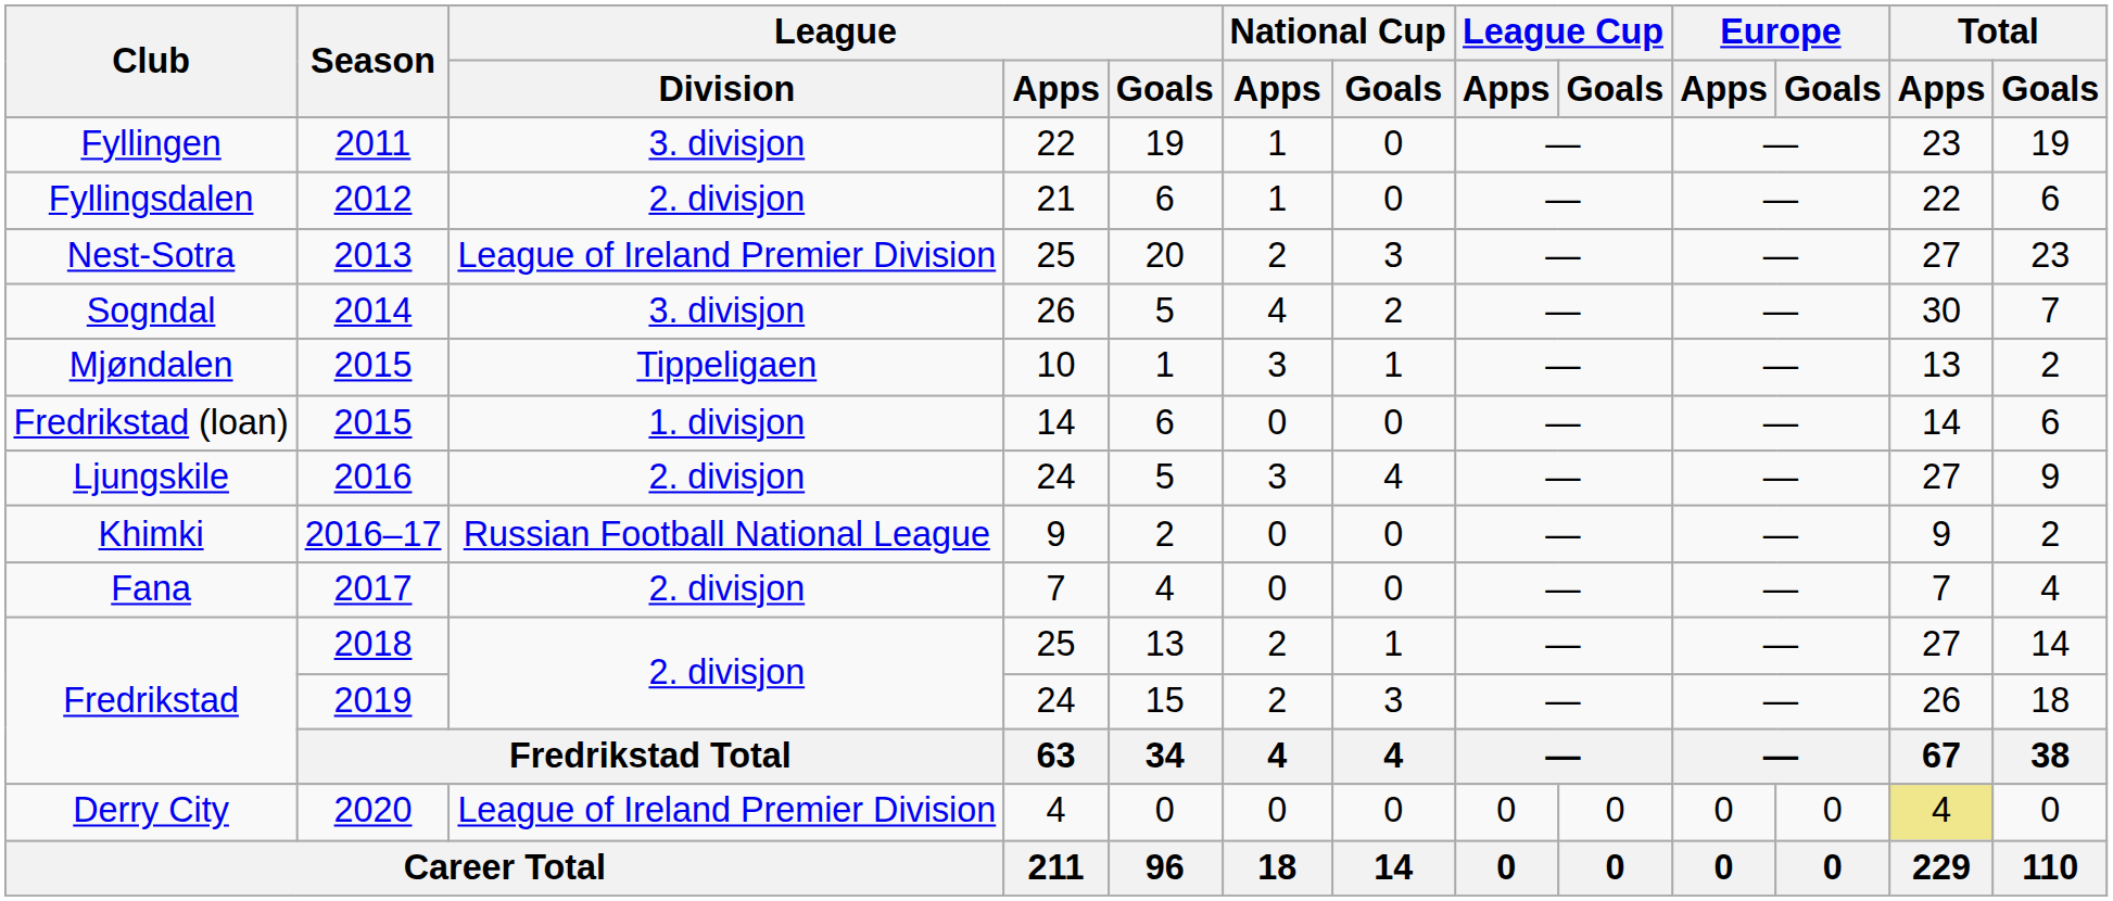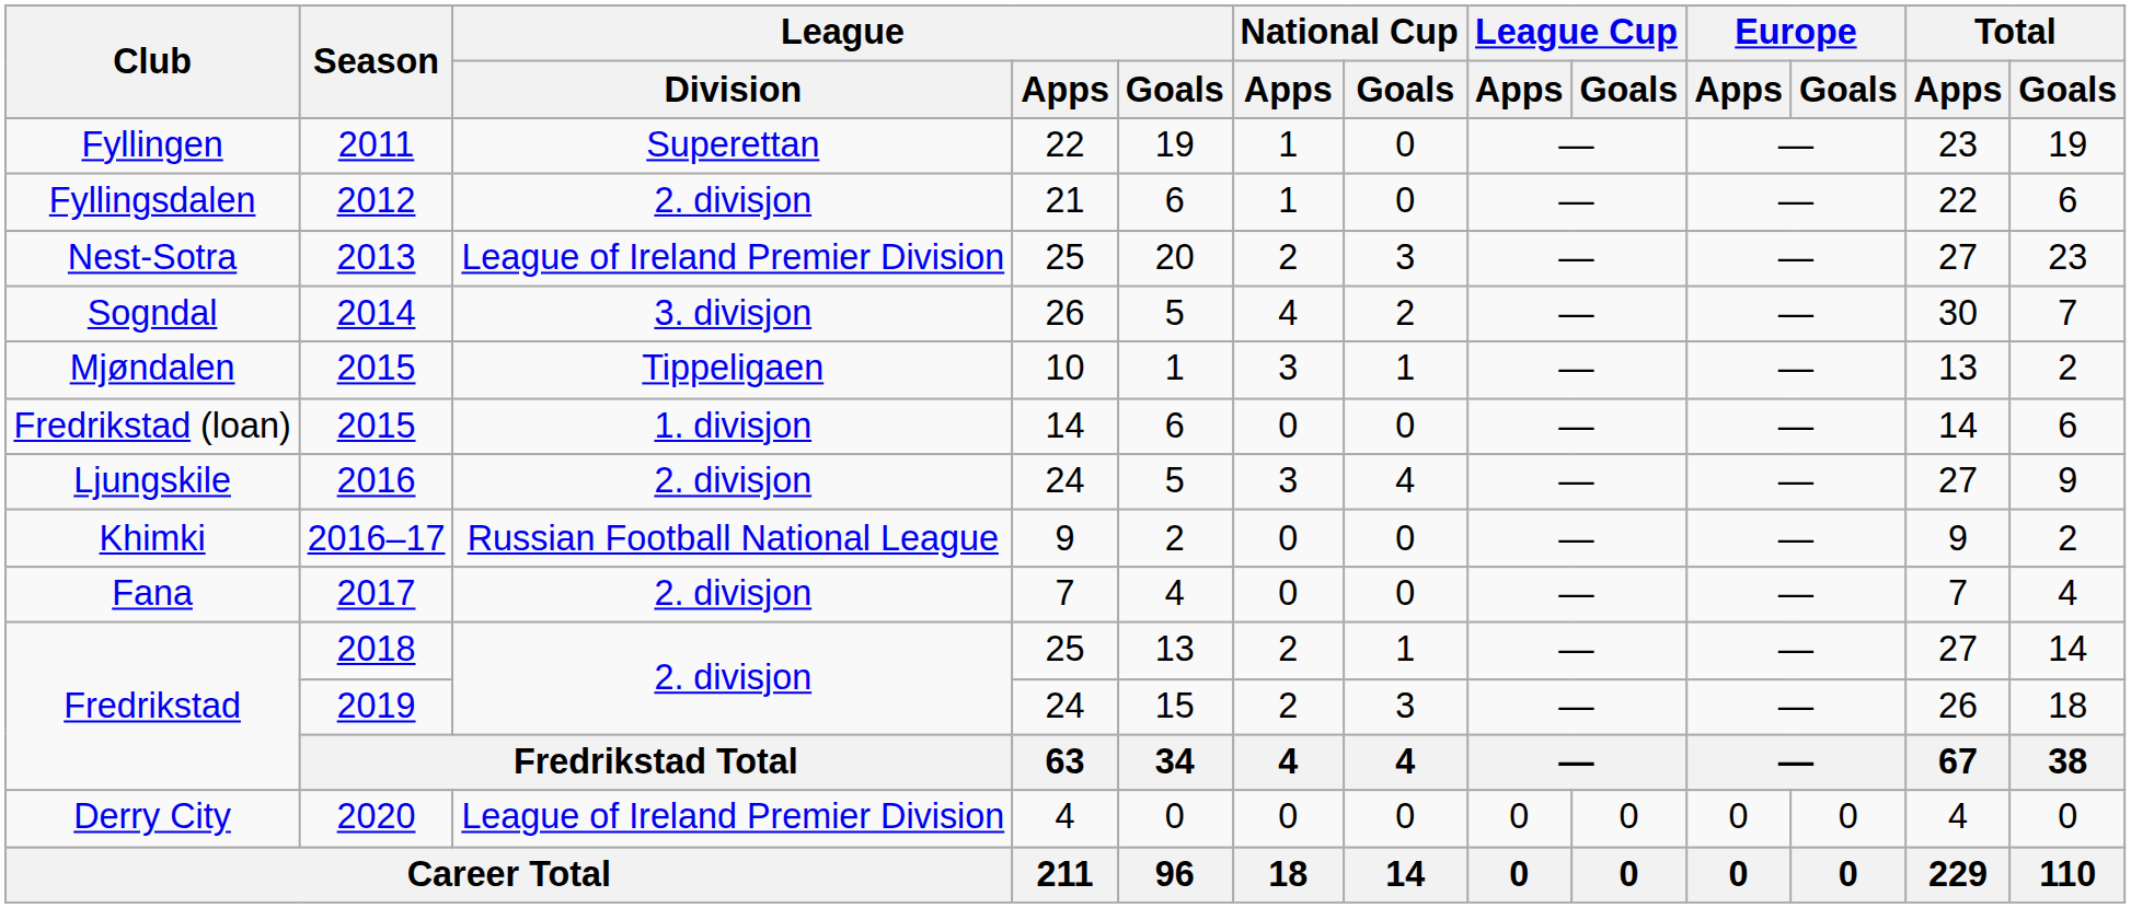 <table class="wikitable" style="text-align:center">
 <tr>
 <th rowspan="2">Club</th>
 <th rowspan="2">Season</th>
 <th colspan="3">League</th>
 <th colspan="2">National Cup</th>
 <th colspan="2"><a href='#'>League Cup</a></th>
 <th colspan="2"><a href='#'>Europe</a></th>
 <th colspan="2">Total</th>
 </tr>
 <tr>
 <th>Division</th>
 <th>Apps</th>
 <th>Goals</th>
 <th>Apps</th>
 <th>Goals</th>
 <th>Apps</th>
 <th>Goals</th>
 <th>Apps</th>
 <th>Goals</th>
 <th>Apps</th>
 <th>Goals</th>
 </tr>
 <tr>
 <td><a href='#'>Fyllingen</a></td>
 <td><a href='#'>2011</a></td>
-<td><a href='#'>3. divisjon</a></td>
+<td><a href='#'>Superettan</a></td>
 <td>22</td>
 <td>19</td>
 <td>1</td>
 <td>0</td>
 <td colspan="2">—</td>
 <td colspan="2">—</td>
 <td>23</td>
 <td>19</td>
 </tr>
 <tr>
 <td><a href='#'>Fyllingsdalen</a></td>
 <td><a href='#'>2012</a></td>
 <td><a href='#'>2. divisjon</a></td>
 <td>21</td>
 <td>6</td>
 <td>1</td>
 <td>0</td>
 <td colspan="2">—</td>
 <td colspan="2">—</td>
 <td>22</td>
 <td>6</td>
 </tr>
 <tr>
 <td><a href='#'>Nest-Sotra</a></td>
 <td><a href='#'>2013</a></td>
 <td><a href='#'>League of Ireland Premier Division</a></td>
 <td>25</td>
 <td>20</td>
 <td>2</td>
 <td>3</td>
 <td colspan="2">—</td>
 <td colspan="2">—</td>
 <td>27</td>
 <td>23</td>
 </tr>
 <tr>
 <td><a href='#'>Sogndal</a></td>
 <td><a href='#'>2014</a></td>
 <td><a href='#'>3. divisjon</a></td>
 <td>26</td>
 <td>5</td>
 <td>4</td>
 <td>2</td>
 <td colspan="2">—</td>
 <td colspan="2">—</td>
 <td>30</td>
 <td>7</td>
 </tr>
 <tr>
 <td><a href='#'>Mjøndalen</a></td>
 <td><a href='#'>2015</a></td>
 <td><a href='#'>Tippeligaen</a></td>
 <td>10</td>
 <td>1</td>
 <td>3</td>
 <td>1</td>
 <td colspan="2">—</td>
 <td colspan="2">—</td>
 <td>13</td>
 <td>2</td>
 </tr>
 <tr>
 <td><a href='#'>Fredrikstad</a> (loan)</td>
 <td><a href='#'>2015</a></td>
 <td><a href='#'>1. divisjon</a></td>
 <td>14</td>
 <td>6</td>
 <td>0</td>
 <td>0</td>
 <td colspan="2">—</td>
 <td colspan="2">—</td>
 <td>14</td>
 <td>6</td>
 </tr>
 <tr>
 <td><a href='#'>Ljungskile</a></td>
 <td><a href='#'>2016</a></td>
 <td rowspan="1"><a href='#'>2. divisjon</a></td>
 <td>24</td>
 <td>5</td>
 <td>3</td>
 <td>4</td>
 <td colspan="2">—</td>
 <td colspan="2">—</td>
 <td>27</td>
 <td>9</td>
 </tr>
 <tr>
 <td><a href='#'>Khimki</a></td>
 <td><a href='#'>2016–17</a></td>
 <td><a href='#'>Russian Football National League</a></td>
 <td>9</td>
 <td>2</td>
 <td>0</td>
 <td>0</td>
 <td colspan="2">—</td>
 <td colspan="2">—</td>
 <td>9</td>
 <td>2</td>
 </tr>
 <tr>
 <td><a href='#'>Fana</a></td>
 <td><a href='#'>2017</a></td>
 <td><a href='#'>2. divisjon</a></td>
 <td>7</td>
 <td>4</td>
 <td>0</td>
 <td>0</td>
 <td colspan="2">—</td>
 <td colspan="2">—</td>
 <td>7</td>
 <td>4</td>
 </tr>
 <tr>
 <td rowspan="3"><a href='#'>Fredrikstad</a></td>
 <td><a href='#'>2018</a></td>
 <td rowspan="2"><a href='#'>2. divisjon</a></td>
 <td>25</td>
 <td>13</td>
 <td>2</td>
 <td>1</td>
 <td colspan="2">—</td>
 <td colspan="2">—</td>
 <td>27</td>
 <td>14</td>
 </tr>
 <tr>
 <td><a href='#'>2019</a></td>
 <td>24</td>
 <td>15</td>
 <td>2</td>
 <td>3</td>
 <td colspan="2">—</td>
 <td colspan="2">—</td>
 <td>26</td>
 <td>18</td>
 </tr>
 <tr>
 <th colspan="2">Fredrikstad Total</th>
 <th>63</th>
 <th>34</th>
 <th>4</th>
 <th>4</th>
 <th colspan="2">—</th>
 <th colspan="2">—</th>
 <th>67</th>
 <th>38</th>
 </tr>
 <tr>
 <td><a href='#'>Derry City</a></td>
 <td><a href='#'>2020</a></td>
 <td><a href='#'>League of Ireland Premier Division</a></td>
 <td>4</td>
 <td>0</td>
 <td>0</td>
 <td>0</td>
 <td>0</td>
 <td>0</td>
 <td>0</td>
 <td>0</td>
-<td style="background: khaki;">4</td>
+<td>4</td>
 <td>0</td>
 </tr>
 <tr>
 <th colspan="3">Career Total</th>
 <th>211</th>
 <th>96</th>
 <th>18</th>
 <th>14</th>
 <th>0</th>
 <th>0</th>
 <th>0</th>
 <th>0</th>
 <th>229</th>
 <th>110</th>
 </tr>
 </table>
